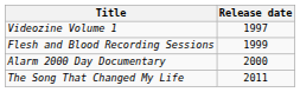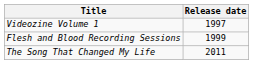 <table class="wikitable" style="font-size:95%">
 <tr>
 <th>Title</th>
 <th>Release date</th>
 </tr>
 <tr>
 <td align=left><em>Videozine Volume 1</em></td>
 <td style="text-align:center;">1997</td>
 </tr>
 <tr>
 <td align=left><em>Flesh and Blood Recording Sessions</em></td>
 <td style="text-align:center;">1999</td>
 </tr>
 <tr>
-<td align=left><em>Alarm 2000 Day Documentary</em></td>
-<td align=center>2000</td>
-</tr>
-<tr>
 <td align=left><em>The Song That Changed My Life</em></td>
 <td align=center>2011</td>
 </tr>
 </table>
